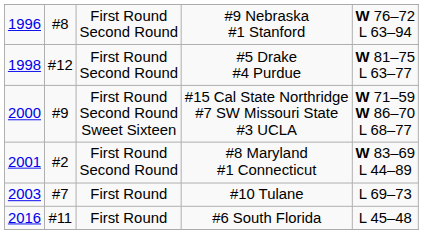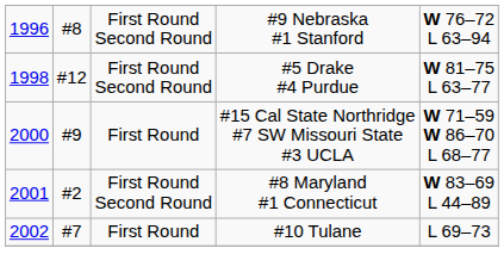 <table class="wikitable" style="text-align:center">
 <tr>
 </tr>
 <tr>
 <td rowspan=1><a href='#'>1996</a></td>
 <td>#8</td>
 <td>First Round<br>Second Round</td>
 <td>#9 Nebraska<br>#1 Stanford</td>
 <td><strong>W</strong> 76–72<br>L 63–94</td>
 </tr>
 <tr style="text-align:center;">
 <td rowspan=1><a href='#'>1998</a></td>
 <td>#12</td>
 <td>First Round<br>Second Round</td>
 <td>#5 Drake<br>#4 Purdue</td>
 <td><strong>W</strong> 81–75<br>L 63–77</td>
 </tr>
 <tr style="text-align:center;">
 <td rowspan=1><a href='#'>2000</a></td>
 <td>#9</td>
-<td>First Round<br>Second Round<br>Sweet Sixteen</td>
+<td>First Round</td>
 <td>#15 Cal State Northridge<br>#7 SW Missouri State<br>#3 UCLA</td>
 <td><strong>W</strong> 71–59<br><strong>W</strong> 86–70<br>L 68–77</td>
 </tr>
 <tr style="text-align:center;">
 <td rowspan=1><a href='#'>2001</a></td>
 <td>#2</td>
 <td>First Round<br>Second Round</td>
 <td>#8 Maryland<br>#1 Connecticut</td>
 <td><strong>W</strong> 83–69<br>L 44–89</td>
 </tr>
 <tr style="text-align:center;">
-<td rowspan=1><a href='#'>2003</a></td>
+<td rowspan=1><a href='#'>2002</a></td>
 <td>#7</td>
 <td>First Round</td>
 <td>#10 Tulane</td>
 <td>L 69–73</td>
 </tr>
 <tr style="text-align:center;">
-<td rowspan=1><a href='#'>2016</a></td>
-<td>#11</td>
-<td>First Round</td>
-<td>#6 South Florida</td>
-<td>L 45–48</td>
-</tr>
-<tr style="text-align:center;">
 </tr>
 </table>
